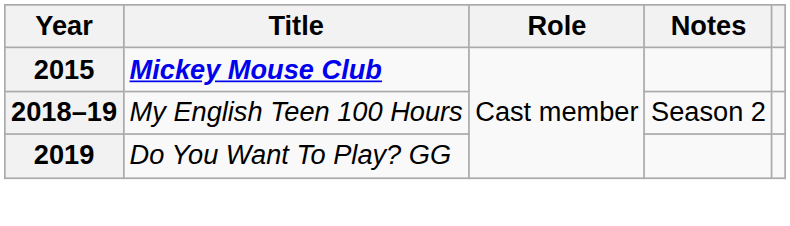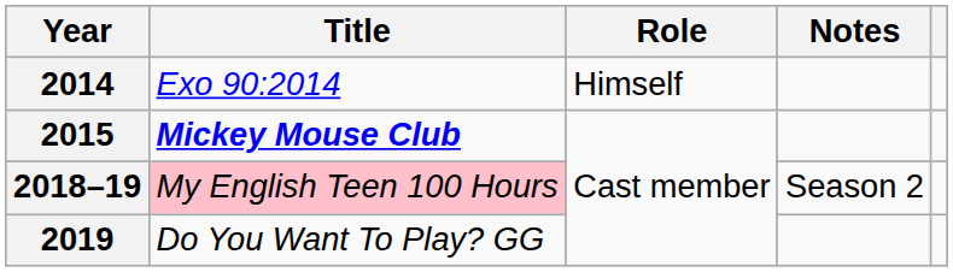 <table class="wikitable plainrowheaders">
 <tr>
 <th scope="col">Year</th>
 <th scope="col">Title</th>
 <th scope="col">Role</th>
 <th scope="col">Notes</th>
 <th scope="col" class="unsortable"></th>
+</tr>
+<tr>
+<th scope="row">2014</th>
+<td><em><a href='#'>Exo 90:2014</a></em></td>
+<td>Himself</td>
+<td></td>
+<td></td>
 </tr>
 <tr>
 <th scope="row">2015</th>
 <td><strong><em><a href='#'>Mickey Mouse Club</a></em></strong></td>
 <td rowspan="3">Cast member</td>
 <td></td>
 <td></td>
 </tr>
 <tr>
 <th scope="row">2018–19</th>
-<td><em>My English Teen 100 Hours</em></td>
+<td style="background: pink;"><em>My English Teen 100 Hours</em></td>
 <td>Season 2</td>
 <td></td>
 </tr>
 <tr>
 <th scope="row">2019</th>
 <td><em>Do You Want To Play? GG</em></td>
 <td></td>
 <td></td>
 </tr>
 </table>
